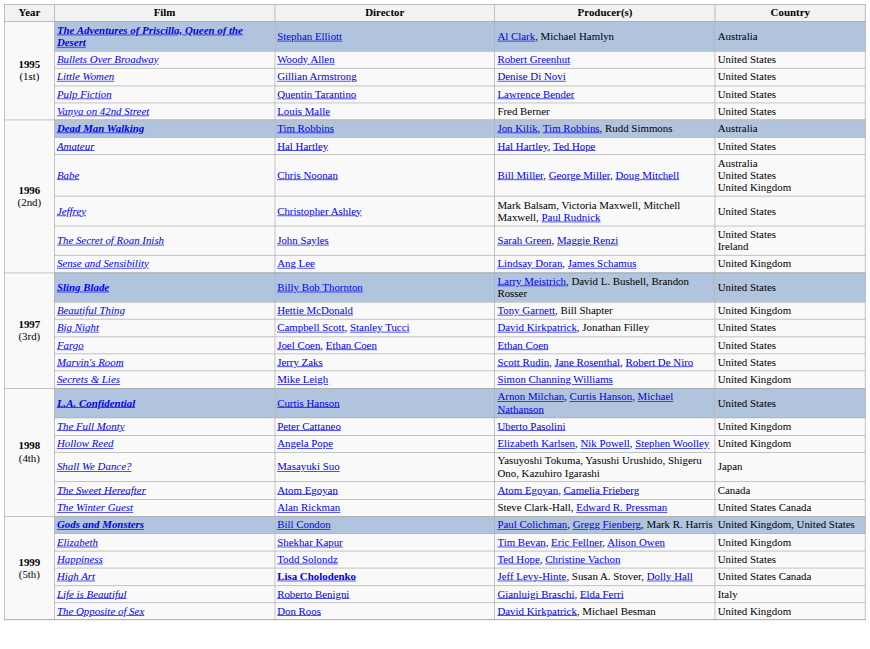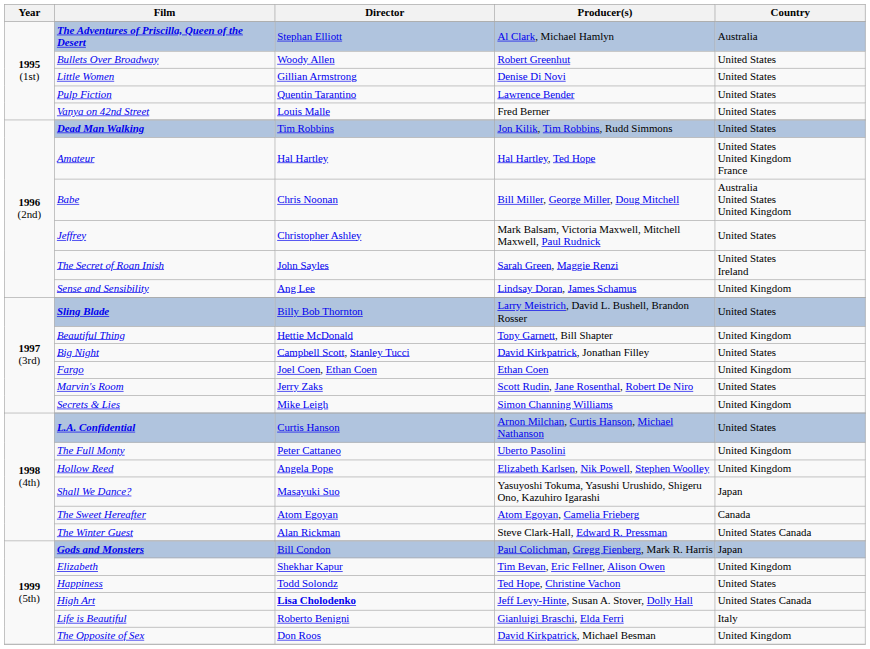 <table class="wikitable" style="width:80%">
 <tr style="background:#bebebe;">
 <th style="width:5%;">Year</th>
 <th style="width:22%;">Film</th>
 <th style="width:22%;">Director</th>
 <th style="width:22%;">Producer(s)</th>
 <th style="width:15%;">Country</th>
 </tr>
 <tr>
 <td rowspan=6 style="text-align:center"><strong>1995</strong><br>(1st)</td>
 </tr>
 <tr style="background:#B0C4DE;">
 <td><strong><em><a href='#'>The Adventures of Priscilla, Queen of the Desert</a></em></strong></td>
 <td><a href='#'>Stephan Elliott</a></td>
 <td><a href='#'>Al Clark</a>, Michael Hamlyn</td>
 <td>Australia</td>
 </tr>
 <tr>
 <td><em><a href='#'>Bullets Over Broadway</a></em></td>
 <td><a href='#'>Woody Allen</a></td>
 <td><a href='#'>Robert Greenhut</a></td>
 <td>United States</td>
 </tr>
 <tr>
 <td><a href='#'><em>Little Women</em></a></td>
 <td><a href='#'>Gillian Armstrong</a></td>
 <td><a href='#'>Denise Di Novi</a></td>
 <td>United States</td>
 </tr>
 <tr>
 <td><em><a href='#'>Pulp Fiction</a></em></td>
 <td><a href='#'>Quentin Tarantino</a></td>
 <td><a href='#'>Lawrence Bender</a></td>
 <td>United States</td>
 </tr>
 <tr>
 <td><em><a href='#'>Vanya on 42nd Street</a></em></td>
 <td><a href='#'>Louis Malle</a></td>
 <td>Fred Berner</td>
 <td>United States</td>
 </tr>
 <tr>
 <td rowspan=7 style="text-align:center"><strong>1996</strong><br>(2nd)</td>
 </tr>
 <tr style="background:#B0C4DE;">
 <td><strong><a href='#'><em>Dead Man Walking</em></a></strong></td>
 <td><a href='#'>Tim Robbins</a></td>
 <td><a href='#'>Jon Kilik</a>, <a href='#'>Tim Robbins</a>, Rudd Simmons</td>
-<td>Australia</td>
+<td>United States</td>
 </tr>
 <tr>
 <td><a href='#'><em>Amateur</em></a></td>
 <td><a href='#'>Hal Hartley</a></td>
 <td><a href='#'>Hal Hartley</a>, <a href='#'>Ted Hope</a></td>
-<td>United States</td>
+<td>United States<br>United Kingdom<br>France</td>
 </tr>
 <tr>
 <td><a href='#'><em>Babe</em></a></td>
 <td><a href='#'>Chris Noonan</a></td>
 <td><a href='#'>Bill Miller</a>, <a href='#'>George Miller</a>, <a href='#'>Doug Mitchell</a></td>
 <td>Australia<br>United States<br>United Kingdom</td>
 </tr>
 <tr>
 <td><a href='#'><em>Jeffrey</em></a></td>
 <td><a href='#'>Christopher Ashley</a></td>
 <td>Mark Balsam, Victoria Maxwell, Mitchell Maxwell, <a href='#'>Paul Rudnick</a></td>
 <td>United States</td>
 </tr>
 <tr>
 <td><em><a href='#'>The Secret of Roan Inish</a></em></td>
 <td><a href='#'>John Sayles</a></td>
 <td><a href='#'>Sarah Green</a>, <a href='#'>Maggie Renzi</a></td>
 <td>United States<br>Ireland</td>
 </tr>
 <tr>
 <td><a href='#'><em>Sense and Sensibility</em></a></td>
 <td><a href='#'>Ang Lee</a></td>
 <td><a href='#'>Lindsay Doran</a>, <a href='#'>James Schamus</a></td>
 <td>United Kingdom</td>
 </tr>
 <tr>
 <td rowspan=7 style="text-align:center"><strong>1997</strong><br>(3rd)</td>
 </tr>
 <tr style="background:#B0C4DE;">
 <td><strong><em><a href='#'>Sling Blade</a></em></strong></td>
 <td><a href='#'>Billy Bob Thornton</a></td>
 <td><a href='#'>Larry Meistrich</a>, David L. Bushell, Brandon Rosser</td>
 <td>United States</td>
 </tr>
 <tr>
 <td><a href='#'><em>Beautiful Thing</em></a></td>
 <td><a href='#'>Hettie McDonald</a></td>
 <td><a href='#'>Tony Garnett</a>, Bill Shapter</td>
 <td>United Kingdom</td>
 </tr>
 <tr>
 <td><em><a href='#'>Big Night</a></em></td>
 <td><a href='#'>Campbell Scott</a>, <a href='#'>Stanley Tucci</a></td>
 <td><a href='#'>David Kirkpatrick</a>, Jonathan Filley</td>
 <td>United States</td>
 </tr>
 <tr>
 <td><a href='#'><em>Fargo</em></a></td>
 <td><a href='#'>Joel Coen</a>, <a href='#'>Ethan Coen</a></td>
 <td><a href='#'>Ethan Coen</a></td>
-<td>United States</td>
+<td>United Kingdom</td>
 </tr>
 <tr>
 <td><a href='#'><em>Marvin's Room</em></a></td>
 <td><a href='#'>Jerry Zaks</a></td>
 <td><a href='#'>Scott Rudin</a>, <a href='#'>Jane Rosenthal</a>, <a href='#'>Robert De Niro</a></td>
 <td>United States</td>
 </tr>
 <tr>
 <td><a href='#'><em>Secrets & Lies</em></a></td>
 <td><a href='#'>Mike Leigh</a></td>
 <td><a href='#'>Simon Channing Williams</a></td>
 <td>United Kingdom</td>
 </tr>
 <tr>
 <td rowspan=7 style="text-align:center"><strong>1998</strong><br>(4th)</td>
 </tr>
 <tr style="background:#B0C4DE;">
 <td><strong><a href='#'><em>L.A. Confidential</em></a></strong></td>
 <td><a href='#'>Curtis Hanson</a></td>
 <td><a href='#'>Arnon Milchan</a>, <a href='#'>Curtis Hanson</a>, <a href='#'>Michael Nathanson</a></td>
 <td>United States</td>
 </tr>
 <tr>
 <td><em><a href='#'>The Full Monty</a></em></td>
 <td><a href='#'>Peter Cattaneo</a></td>
 <td><a href='#'>Uberto Pasolini</a></td>
 <td>United Kingdom</td>
 </tr>
 <tr>
 <td><em><a href='#'>Hollow Reed</a></em></td>
 <td><a href='#'>Angela Pope</a></td>
 <td><a href='#'>Elizabeth Karlsen</a>, <a href='#'>Nik Powell</a>, <a href='#'>Stephen Woolley</a></td>
 <td>United Kingdom</td>
 </tr>
 <tr>
 <td><a href='#'><em>Shall We Dance?</em></a></td>
 <td><a href='#'>Masayuki Suo</a></td>
 <td>Yasuyoshi Tokuma, Yasushi Urushido, Shigeru Ono, Kazuhiro Igarashi</td>
 <td>Japan</td>
 </tr>
 <tr>
 <td><a href='#'><em>The Sweet Hereafter</em></a></td>
 <td><a href='#'>Atom Egoyan</a></td>
 <td><a href='#'>Atom Egoyan</a>, <a href='#'>Camelia Frieberg</a></td>
 <td>Canada</td>
 </tr>
 <tr>
 <td><em><a href='#'>The Winter Guest</a></em></td>
 <td><a href='#'>Alan Rickman</a></td>
 <td>Steve Clark-Hall, <a href='#'>Edward R. Pressman</a></td>
 <td>United States Canada</td>
 </tr>
 <tr>
 <td rowspan=7 style="text-align:center"><strong>1999</strong><br>(5th)</td>
 </tr>
 <tr style="background:#B0C4DE;">
 <td><strong><a href='#'><em>Gods and Monsters</em></a></strong></td>
 <td><a href='#'>Bill Condon</a></td>
 <td><a href='#'>Paul Colichman</a>, <a href='#'>Gregg Fienberg</a>, Mark R. Harris</td>
-<td>United Kingdom, United States</td>
+<td>Japan</td>
 </tr>
 <tr>
 <td><a href='#'><em>Elizabeth</em></a></td>
 <td><a href='#'>Shekhar Kapur</a></td>
 <td><a href='#'>Tim Bevan</a>, <a href='#'>Eric Fellner</a>, <a href='#'>Alison Owen</a></td>
 <td>United Kingdom</td>
 </tr>
 <tr>
 <td><a href='#'><em>Happiness</em></a></td>
 <td><a href='#'>Todd Solondz</a></td>
 <td><a href='#'>Ted Hope</a>, <a href='#'>Christine Vachon</a></td>
 <td>United States</td>
 </tr>
 <tr>
 <td><em><a href='#'>High Art</a></em></td>
 <td><strong><a href='#'>Lisa Cholodenko</a></strong></td>
 <td><a href='#'>Jeff Levy-Hinte</a>, Susan A. Stover, <a href='#'>Dolly Hall</a></td>
 <td>United States Canada</td>
 </tr>
 <tr>
 <td><a href='#'><em>Life is Beautiful</em></a></td>
 <td><a href='#'>Roberto Benigni</a></td>
 <td><a href='#'>Gianluigi Braschi</a>, <a href='#'>Elda Ferri</a></td>
 <td>Italy</td>
 </tr>
 <tr>
 <td><em><a href='#'>The Opposite of Sex</a></em></td>
 <td><a href='#'>Don Roos</a></td>
 <td><a href='#'>David Kirkpatrick</a>, Michael Besman</td>
 <td>United Kingdom</td>
 </tr>
 <tr>
 </tr>
 </table>
